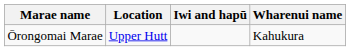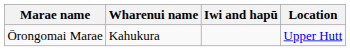 <table class="wikitable sortable">
 <tr>
 <th>Marae name</th>
+<th>Wharenui name</th>
+<th>Iwi and hapū</th>
 <th>Location</th>
-<th>Iwi and hapū</th>
-<th>Wharenui name</th>
 </tr>
 <tr>
 <td>Ōrongomai Marae</td>
+<td>Kahukura</td>
+<td></td>
 <td><a href='#'>Upper Hutt</a></td>
-<td></td>
-<td>Kahukura</td>
 </tr>
 </table>
